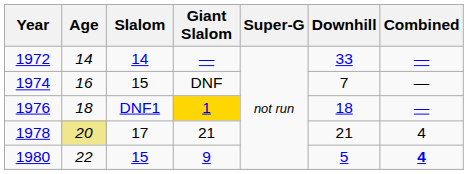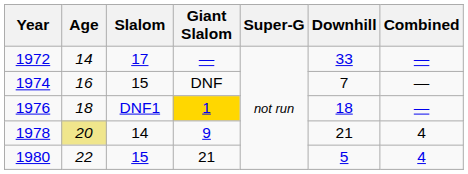 <table class=wikitable style="text-align:center">
 <tr>
 <th>  Year  </th>
 <th> Age </th>
 <th> Slalom </th>
 <th>Giant<br> Slalom </th>
 <th>Super-G</th>
 <th>Downhill</th>
 <th>Combined</th>
 </tr>
 <tr>
 <td><a href='#'>1972</a></td>
 <td><em>14</em></td>
-<td><a href='#'>14</a></td>
+<td><a href='#'>17</a></td>
 <td><a href='#'>—</a></td>
 <td rowspan=5><small><em>not run</em></small></td>
 <td><a href='#'>33</a></td>
 <td><a href='#'>—</a></td>
 </tr>
 <tr>
 <td><a href='#'>1974</a></td>
 <td><em>16</em></td>
 <td>15</td>
 <td>DNF</td>
 <td>7</td>
 <td>—</td>
 </tr>
 <tr>
 <td><a href='#'>1976</a></td>
 <td><em>18</em></td>
 <td><a href='#'>DNF1</a></td>
 <td bgcolor="gold"><a href='#'>1</a></td>
 <td><a href='#'>18</a></td>
 <td><a href='#'>—</a></td>
 </tr>
 <tr>
 <td><a href='#'>1978</a></td>
 <td style="background: khaki;"><em>20</em></td>
-<td>17</td>
-<td>21</td>
+<td>14</td>
+<td><a href='#'>9</a></td>
 <td>21</td>
 <td>4</td>
 </tr>
 <tr>
 <td><a href='#'>1980</a></td>
 <td><em>22</em></td>
 <td><a href='#'>15</a></td>
-<td><a href='#'>9</a></td>
+<td>21</td>
 <td><a href='#'>5</a></td>
-<td><strong><a href='#'>4</a></strong></td>
+<td><a href='#'>4</a></td>
 </tr>
 </table>
